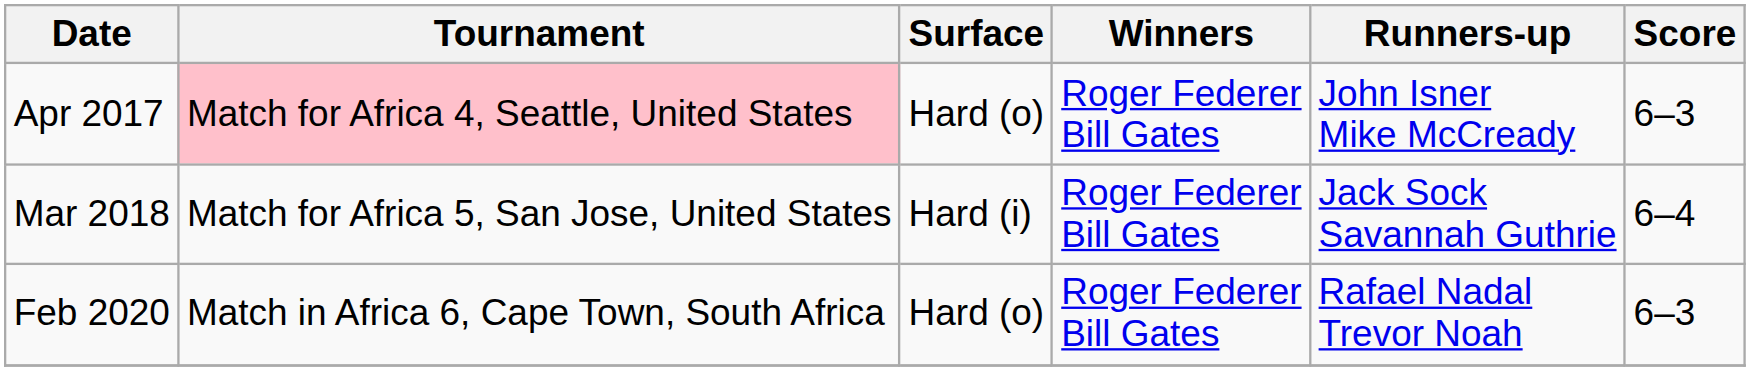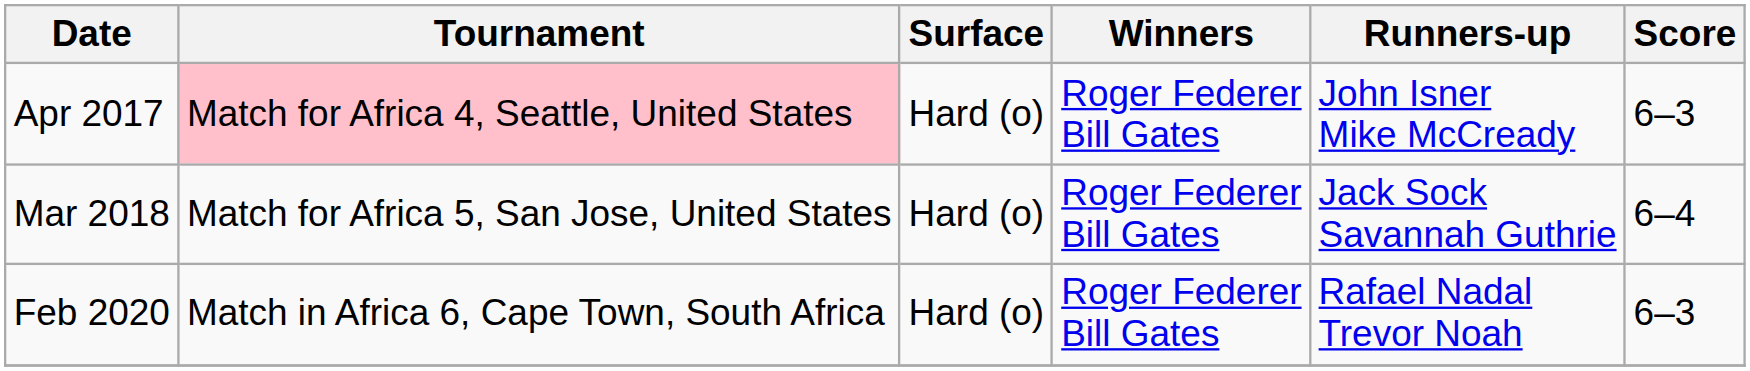 <table class="sortable wikitable">
 <tr>
 <th>Date</th>
 <th>Tournament</th>
 <th>Surface</th>
 <th>Winners</th>
 <th>Runners-up</th>
 <th class="unsortable">Score</th>
 </tr>
 <tr>
 <td>Apr 2017</td>
 <td style="background: pink;"> Match for Africa 4, Seattle, United States</td>
 <td>Hard (o)</td>
 <td> <a href='#'>Roger Federer</a><br> <a href='#'>Bill Gates</a></td>
 <td> <a href='#'>John Isner</a><br> <a href='#'>Mike McCready</a></td>
 <td>6–3</td>
 </tr>
 <tr>
 <td>Mar 2018</td>
 <td> Match for Africa 5, San Jose, United States</td>
-<td>Hard (i)</td>
+<td>Hard (o)</td>
 <td> <a href='#'>Roger Federer</a><br> <a href='#'>Bill Gates</a></td>
 <td> <a href='#'>Jack Sock</a><br> <a href='#'>Savannah Guthrie</a></td>
 <td>6–4</td>
 </tr>
 <tr>
 <td>Feb 2020</td>
 <td> Match in Africa 6, Cape Town, South Africa</td>
 <td>Hard (o)</td>
 <td> <a href='#'>Roger Federer</a><br> <a href='#'>Bill Gates</a></td>
 <td> <a href='#'>Rafael Nadal</a><br> <a href='#'>Trevor Noah</a></td>
 <td>6–3</td>
 </tr>
 <tr>
 </tr>
 </table>
